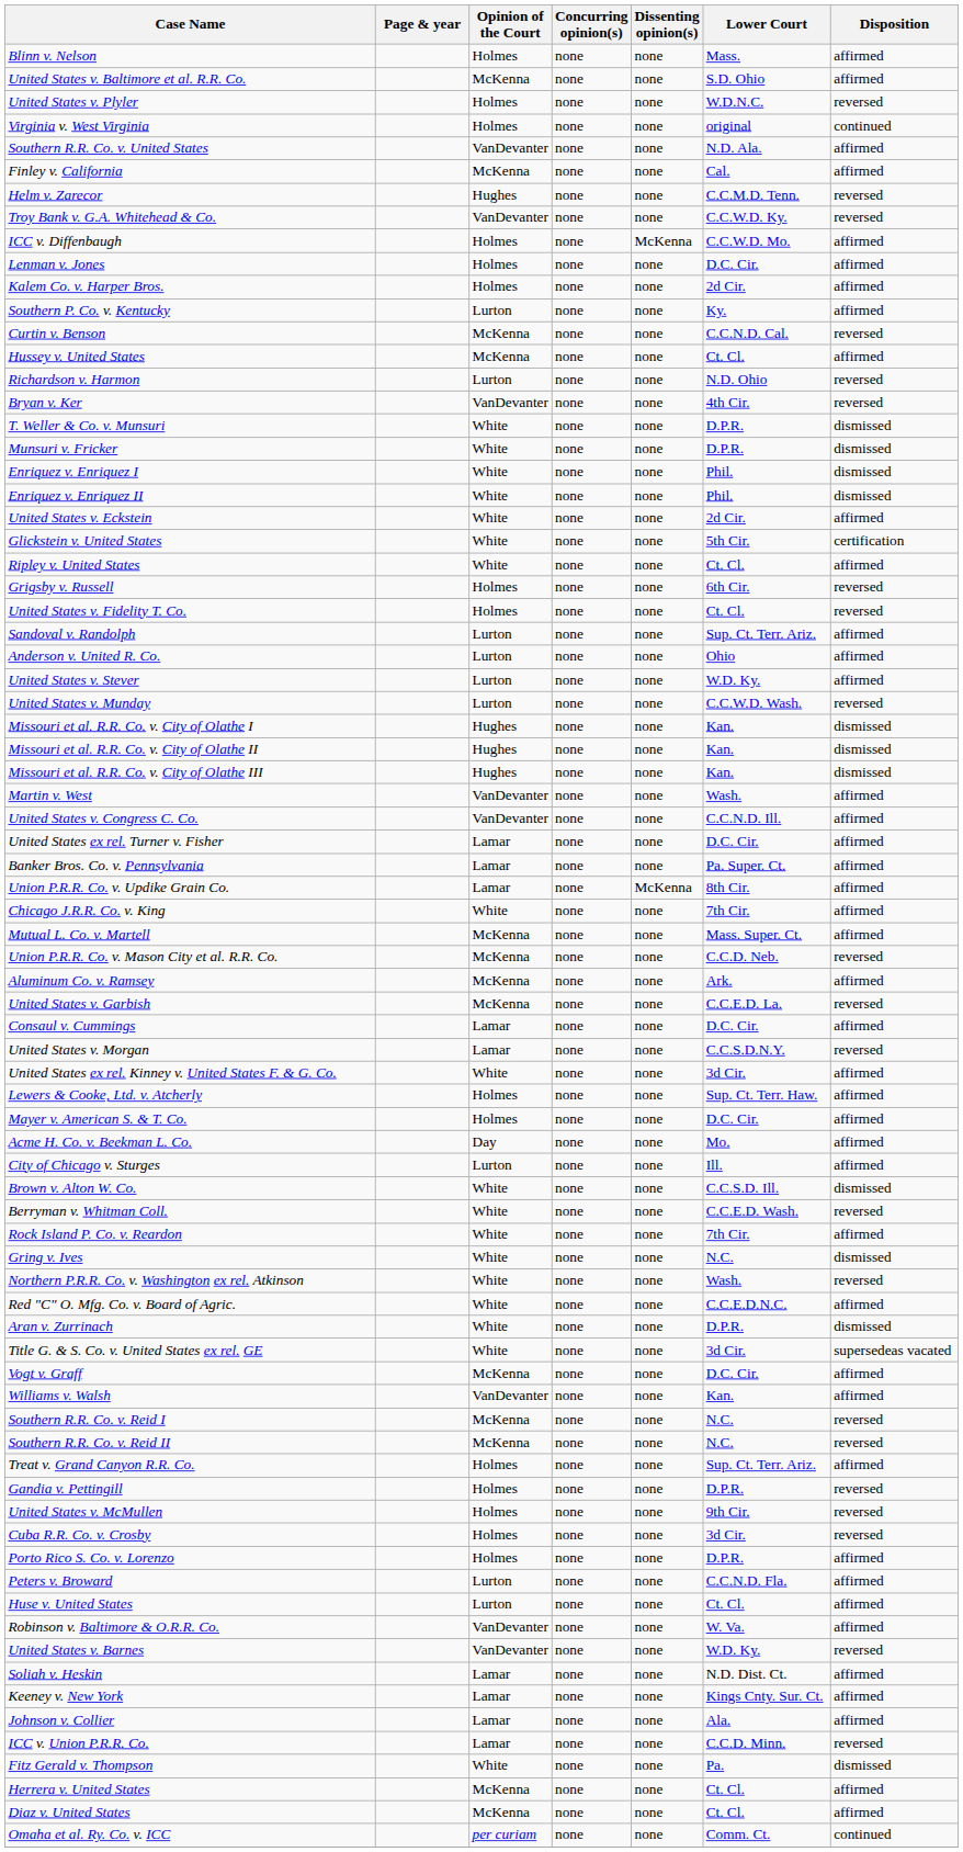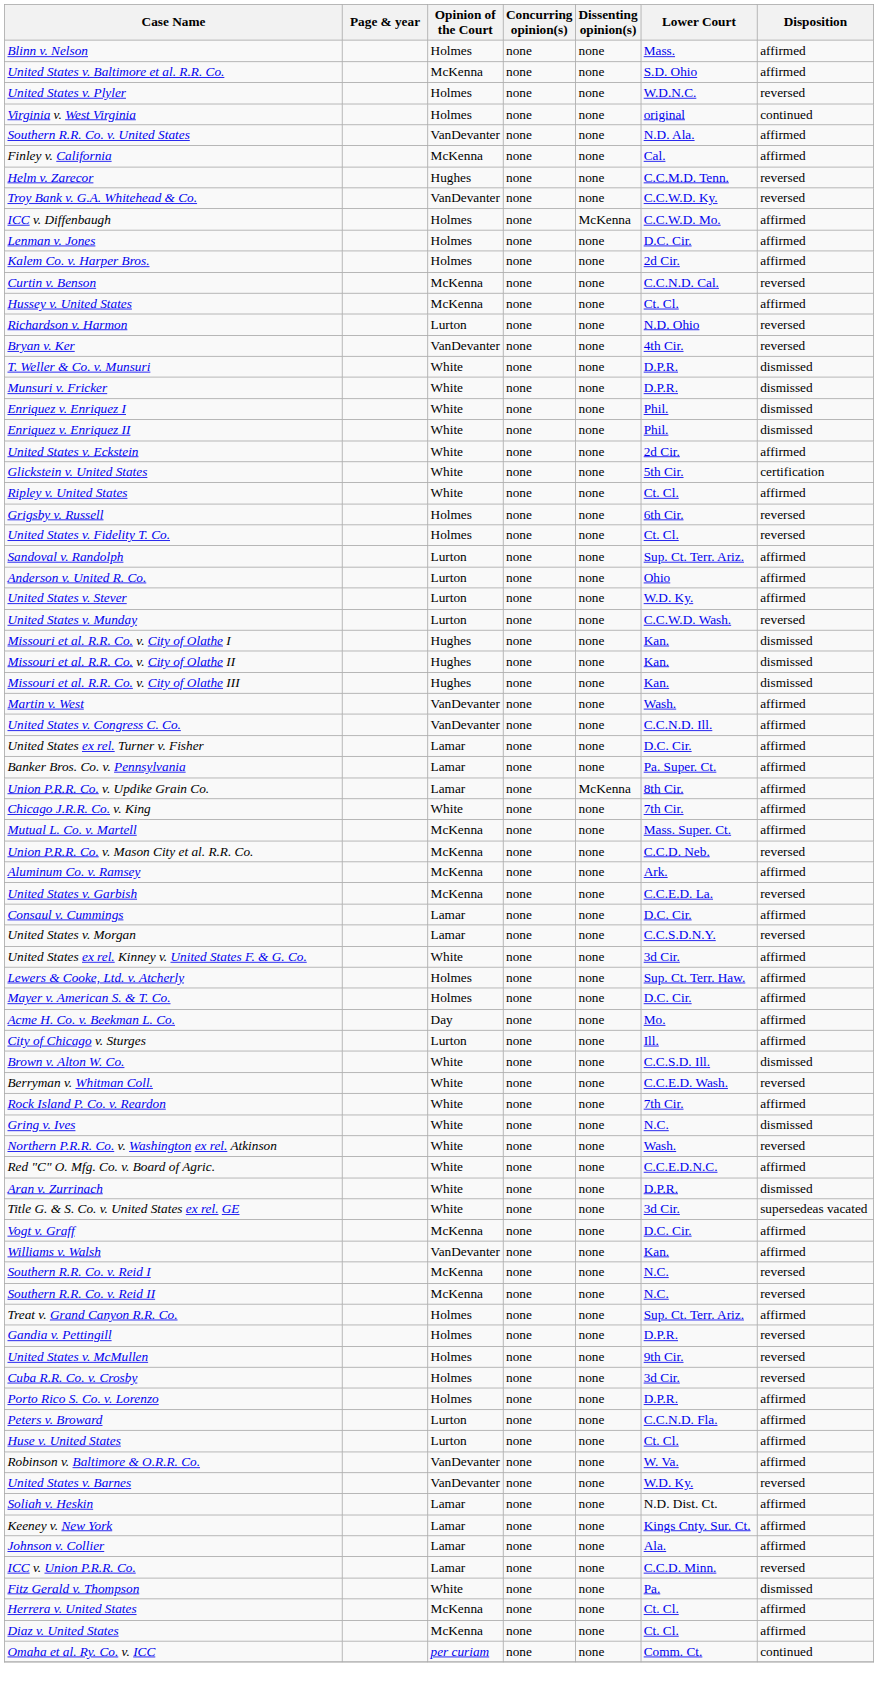 <table class="wikitable sortable">
 <tr>
 <th scope="col" style="width: 400px;">Case Name</th>
 <th scope="col" style="width: 95px;">Page & year</th>
 <th scope="col" style="width: 10px;">Opinion of the Court</th>
 <th scope="col" style="width: 10px;">Concurring opinion(s)</th>
 <th scope="col" style="width: 10px;">Dissenting opinion(s)</th>
 <th scope="col" style="width: 133px;">Lower Court</th>
 <th scope="col" style="width: 133px;">Disposition</th>
 </tr>
 <tr>
 <td><em><a href='#'>Blinn v. Nelson</a></em></td>
 <td align="right"></td>
 <td>Holmes</td>
 <td>none</td>
 <td>none</td>
 <td><a href='#'>Mass.</a></td>
 <td>affirmed</td>
 </tr>
 <tr>
 <td><em><a href='#'>United States v. Baltimore et al. R.R. Co.</a></em></td>
 <td align="right"></td>
 <td>McKenna</td>
 <td>none</td>
 <td>none</td>
 <td><a href='#'>S.D. Ohio</a></td>
 <td>affirmed</td>
 </tr>
 <tr>
 <td><em><a href='#'>United States v. Plyler</a></em></td>
 <td align="right"></td>
 <td>Holmes</td>
 <td>none</td>
 <td>none</td>
 <td><a href='#'>W.D.N.C.</a></td>
 <td>reversed</td>
 </tr>
 <tr>
 <td><em><a href='#'>Virginia</a> v. <a href='#'>West Virginia</a></em></td>
 <td align="right"></td>
 <td>Holmes</td>
 <td>none</td>
 <td>none</td>
 <td><a href='#'>original</a></td>
 <td>continued</td>
 </tr>
 <tr>
 <td><em><a href='#'>Southern R.R. Co. v. United States</a></em></td>
 <td align="right"></td>
 <td>VanDevanter</td>
 <td>none</td>
 <td>none</td>
 <td><a href='#'>N.D. Ala.</a></td>
 <td>affirmed</td>
 </tr>
 <tr>
 <td><em>Finley v. <a href='#'>California</a></em></td>
 <td align="right"></td>
 <td>McKenna</td>
 <td>none</td>
 <td>none</td>
 <td><a href='#'>Cal.</a></td>
 <td>affirmed</td>
 </tr>
 <tr>
 <td><em><a href='#'>Helm v. Zarecor</a></em></td>
 <td align="right"></td>
 <td>Hughes</td>
 <td>none</td>
 <td>none</td>
 <td><a href='#'>C.C.M.D. Tenn.</a></td>
 <td>reversed</td>
 </tr>
 <tr>
 <td><em><a href='#'>Troy Bank v. G.A. Whitehead & Co.</a></em></td>
 <td align="right"></td>
 <td>VanDevanter</td>
 <td>none</td>
 <td>none</td>
 <td><a href='#'>C.C.W.D. Ky.</a></td>
 <td>reversed</td>
 </tr>
 <tr>
 <td><em><a href='#'>ICC</a> v. Diffenbaugh</em></td>
 <td align="right"></td>
 <td>Holmes</td>
 <td>none</td>
 <td>McKenna</td>
 <td><a href='#'>C.C.W.D. Mo.</a></td>
 <td>affirmed</td>
 </tr>
 <tr>
 <td><em><a href='#'>Lenman v. Jones</a></em></td>
 <td align="right"></td>
 <td>Holmes</td>
 <td>none</td>
 <td>none</td>
 <td><a href='#'>D.C. Cir.</a></td>
 <td>affirmed</td>
 </tr>
 <tr>
 <td><em><a href='#'>Kalem Co. v. Harper Bros.</a></em></td>
 <td align="right"></td>
 <td>Holmes</td>
 <td>none</td>
 <td>none</td>
 <td><a href='#'>2d Cir.</a></td>
-<td>affirmed</td>
-</tr>
-<tr>
-<td><em><a href='#'>Southern P. Co.</a> v. <a href='#'>Kentucky</a></em></td>
-<td align="right"></td>
-<td>Lurton</td>
-<td>none</td>
-<td>none</td>
-<td><a href='#'>Ky.</a></td>
 <td>affirmed</td>
 </tr>
 <tr>
 <td><em><a href='#'>Curtin v. Benson</a></em></td>
 <td align="right"></td>
 <td>McKenna</td>
 <td>none</td>
 <td>none</td>
 <td><a href='#'>C.C.N.D. Cal.</a></td>
 <td>reversed</td>
 </tr>
 <tr>
 <td><em><a href='#'>Hussey v. United States</a></em></td>
 <td align="right"></td>
 <td>McKenna</td>
 <td>none</td>
 <td>none</td>
 <td><a href='#'>Ct. Cl.</a></td>
 <td>affirmed</td>
 </tr>
 <tr>
 <td><em><a href='#'>Richardson v. Harmon</a></em></td>
 <td align="right"></td>
 <td>Lurton</td>
 <td>none</td>
 <td>none</td>
 <td><a href='#'>N.D. Ohio</a></td>
 <td>reversed</td>
 </tr>
 <tr>
 <td><em><a href='#'>Bryan v. Ker</a></em></td>
 <td align="right"></td>
 <td>VanDevanter</td>
 <td>none</td>
 <td>none</td>
 <td><a href='#'>4th Cir.</a></td>
 <td>reversed</td>
 </tr>
 <tr>
 <td><em><a href='#'>T. Weller & Co. v. Munsuri</a></em></td>
 <td align="right"></td>
 <td>White</td>
 <td>none</td>
 <td>none</td>
 <td><a href='#'>D.P.R.</a></td>
 <td>dismissed</td>
 </tr>
 <tr>
 <td><em><a href='#'>Munsuri v. Fricker</a></em></td>
 <td align="right"></td>
 <td>White</td>
 <td>none</td>
 <td>none</td>
 <td><a href='#'>D.P.R.</a></td>
 <td>dismissed</td>
 </tr>
 <tr>
 <td><em><a href='#'>Enriquez v. Enriquez I</a></em></td>
 <td align="right"></td>
 <td>White</td>
 <td>none</td>
 <td>none</td>
 <td><a href='#'>Phil.</a></td>
 <td>dismissed</td>
 </tr>
 <tr>
 <td><em><a href='#'>Enriquez v. Enriquez II</a></em></td>
 <td align="right"></td>
 <td>White</td>
 <td>none</td>
 <td>none</td>
 <td><a href='#'>Phil.</a></td>
 <td>dismissed</td>
 </tr>
 <tr>
 <td><em><a href='#'>United States v. Eckstein</a></em></td>
 <td align="right"></td>
 <td>White</td>
 <td>none</td>
 <td>none</td>
 <td><a href='#'>2d Cir.</a></td>
 <td>affirmed</td>
 </tr>
 <tr>
 <td><em><a href='#'>Glickstein v. United States</a></em></td>
 <td align="right"></td>
 <td>White</td>
 <td>none</td>
 <td>none</td>
 <td><a href='#'>5th Cir.</a></td>
 <td>certification</td>
 </tr>
 <tr>
 <td><em><a href='#'>Ripley v. United States</a></em></td>
 <td align="right"></td>
 <td>White</td>
 <td>none</td>
 <td>none</td>
 <td><a href='#'>Ct. Cl.</a></td>
 <td>affirmed</td>
 </tr>
 <tr>
 <td><em><a href='#'>Grigsby v. Russell</a></em></td>
 <td align="right"></td>
 <td>Holmes</td>
 <td>none</td>
 <td>none</td>
 <td><a href='#'>6th Cir.</a></td>
 <td>reversed</td>
 </tr>
 <tr>
 <td><em><a href='#'>United States v. Fidelity T. Co.</a></em></td>
 <td align="right"></td>
 <td>Holmes</td>
 <td>none</td>
 <td>none</td>
 <td><a href='#'>Ct. Cl.</a></td>
 <td>reversed</td>
 </tr>
 <tr>
 <td><em><a href='#'>Sandoval v. Randolph</a></em></td>
 <td align="right"></td>
 <td>Lurton</td>
 <td>none</td>
 <td>none</td>
 <td><a href='#'>Sup. Ct. Terr. Ariz.</a></td>
 <td>affirmed</td>
 </tr>
 <tr>
 <td><em><a href='#'>Anderson v. United R. Co.</a></em></td>
 <td align="right"></td>
 <td>Lurton</td>
 <td>none</td>
 <td>none</td>
 <td><a href='#'>Ohio</a></td>
 <td>affirmed</td>
 </tr>
 <tr>
 <td><em><a href='#'>United States v. Stever</a></em></td>
 <td align="right"></td>
 <td>Lurton</td>
 <td>none</td>
 <td>none</td>
 <td><a href='#'>W.D. Ky.</a></td>
 <td>affirmed</td>
 </tr>
 <tr>
 <td><em><a href='#'>United States v. Munday</a></em></td>
 <td align="right"></td>
 <td>Lurton</td>
 <td>none</td>
 <td>none</td>
 <td><a href='#'>C.C.W.D. Wash.</a></td>
 <td>reversed</td>
 </tr>
 <tr>
 <td><em><a href='#'>Missouri et al. R.R. Co.</a> v. <a href='#'>City of Olathe</a> I</em></td>
 <td align="right"></td>
 <td>Hughes</td>
 <td>none</td>
 <td>none</td>
 <td><a href='#'>Kan.</a></td>
 <td>dismissed</td>
 </tr>
 <tr>
 <td><em><a href='#'>Missouri et al. R.R. Co.</a> v. <a href='#'>City of Olathe</a> II</em></td>
 <td align="right"></td>
 <td>Hughes</td>
 <td>none</td>
 <td>none</td>
 <td><a href='#'>Kan.</a></td>
 <td>dismissed</td>
 </tr>
 <tr>
 <td><em><a href='#'>Missouri et al. R.R. Co.</a> v. <a href='#'>City of Olathe</a> III</em></td>
 <td align="right"></td>
 <td>Hughes</td>
 <td>none</td>
 <td>none</td>
 <td><a href='#'>Kan.</a></td>
 <td>dismissed</td>
 </tr>
 <tr>
 <td><em><a href='#'>Martin v. West</a></em></td>
 <td align="right"></td>
 <td>VanDevanter</td>
 <td>none</td>
 <td>none</td>
 <td><a href='#'>Wash.</a></td>
 <td>affirmed</td>
 </tr>
 <tr>
 <td><em><a href='#'>United States v. Congress C. Co.</a></em></td>
 <td align="right"></td>
 <td>VanDevanter</td>
 <td>none</td>
 <td>none</td>
 <td><a href='#'>C.C.N.D. Ill.</a></td>
 <td>affirmed</td>
 </tr>
 <tr>
 <td><em>United States <a href='#'>ex rel.</a> Turner v. Fisher</em></td>
 <td align="right"></td>
 <td>Lamar</td>
 <td>none</td>
 <td>none</td>
 <td><a href='#'>D.C. Cir.</a></td>
 <td>affirmed</td>
 </tr>
 <tr>
 <td><em>Banker Bros. Co. v. <a href='#'>Pennsylvania</a></em></td>
 <td align="right"></td>
 <td>Lamar</td>
 <td>none</td>
 <td>none</td>
 <td><a href='#'>Pa. Super. Ct.</a></td>
 <td>affirmed</td>
 </tr>
 <tr>
 <td><em><a href='#'>Union P.R.R. Co.</a> v. Updike Grain Co.</em></td>
 <td align="right"></td>
 <td>Lamar</td>
 <td>none</td>
 <td>McKenna</td>
 <td><a href='#'>8th Cir.</a></td>
 <td>affirmed</td>
 </tr>
 <tr>
 <td><em><a href='#'>Chicago J.R.R. Co.</a> v. King</em></td>
 <td align="right"></td>
 <td>White</td>
 <td>none</td>
 <td>none</td>
 <td><a href='#'>7th Cir.</a></td>
 <td>affirmed</td>
 </tr>
 <tr>
 <td><em><a href='#'>Mutual L. Co. v. Martell</a></em></td>
 <td align="right"></td>
 <td>McKenna</td>
 <td>none</td>
 <td>none</td>
 <td><a href='#'>Mass. Super. Ct.</a></td>
 <td>affirmed</td>
 </tr>
 <tr>
 <td><em><a href='#'>Union P.R.R. Co.</a> v. Mason City et al. R.R. Co.</em></td>
 <td align="right"></td>
 <td>McKenna</td>
 <td>none</td>
 <td>none</td>
 <td><a href='#'>C.C.D. Neb.</a></td>
 <td>reversed</td>
 </tr>
 <tr>
 <td><em><a href='#'>Aluminum Co. v. Ramsey</a></em></td>
 <td align="right"></td>
 <td>McKenna</td>
 <td>none</td>
 <td>none</td>
 <td><a href='#'>Ark.</a></td>
 <td>affirmed</td>
 </tr>
 <tr>
 <td><em><a href='#'>United States v. Garbish</a></em></td>
 <td align="right"></td>
 <td>McKenna</td>
 <td>none</td>
 <td>none</td>
 <td><a href='#'>C.C.E.D. La.</a></td>
 <td>reversed</td>
 </tr>
 <tr>
 <td><em><a href='#'>Consaul v. Cummings</a></em></td>
 <td align="right"></td>
 <td>Lamar</td>
 <td>none</td>
 <td>none</td>
 <td><a href='#'>D.C. Cir.</a></td>
 <td>affirmed</td>
 </tr>
 <tr>
 <td><em>United States v. Morgan</em></td>
 <td align="right"></td>
 <td>Lamar</td>
 <td>none</td>
 <td>none</td>
 <td><a href='#'>C.C.S.D.N.Y.</a></td>
 <td>reversed</td>
 </tr>
 <tr>
 <td><em>United States <a href='#'>ex rel.</a> Kinney v. <a href='#'>United States F. & G. Co.</a></em></td>
 <td align="right"></td>
 <td>White</td>
 <td>none</td>
 <td>none</td>
 <td><a href='#'>3d Cir.</a></td>
 <td>affirmed</td>
 </tr>
 <tr>
 <td><em><a href='#'>Lewers & Cooke, Ltd. v. Atcherly</a></em></td>
 <td align="right"></td>
 <td>Holmes</td>
 <td>none</td>
 <td>none</td>
 <td><a href='#'>Sup. Ct. Terr. Haw.</a></td>
 <td>affirmed</td>
 </tr>
 <tr>
 <td><em><a href='#'>Mayer v. American S. & T. Co.</a></em></td>
 <td align="right"></td>
 <td>Holmes</td>
 <td>none</td>
 <td>none</td>
 <td><a href='#'>D.C. Cir.</a></td>
 <td>affirmed</td>
 </tr>
 <tr>
 <td><em><a href='#'>Acme H. Co. v. Beekman L. Co.</a></em></td>
 <td align="right"></td>
 <td>Day</td>
 <td>none</td>
 <td>none</td>
 <td><a href='#'>Mo.</a></td>
 <td>affirmed</td>
 </tr>
 <tr>
 <td><em><a href='#'>City of Chicago</a> v. Sturges</em></td>
 <td align="right"></td>
 <td>Lurton</td>
 <td>none</td>
 <td>none</td>
 <td><a href='#'>Ill.</a></td>
 <td>affirmed</td>
 </tr>
 <tr>
 <td><em><a href='#'>Brown v. Alton W. Co.</a></em></td>
 <td align="right"></td>
 <td>White</td>
 <td>none</td>
 <td>none</td>
 <td><a href='#'>C.C.S.D. Ill.</a></td>
 <td>dismissed</td>
 </tr>
 <tr>
 <td><em>Berryman v. <a href='#'>Whitman Coll.</a></em></td>
 <td align="right"></td>
 <td>White</td>
 <td>none</td>
 <td>none</td>
 <td><a href='#'>C.C.E.D. Wash.</a></td>
 <td>reversed</td>
 </tr>
 <tr>
 <td><em><a href='#'>Rock Island P. Co. v. Reardon</a></em></td>
 <td align="right"></td>
 <td>White</td>
 <td>none</td>
 <td>none</td>
 <td><a href='#'>7th Cir.</a></td>
 <td>affirmed</td>
 </tr>
 <tr>
 <td><em><a href='#'>Gring v. Ives</a></em></td>
 <td align="right"></td>
 <td>White</td>
 <td>none</td>
 <td>none</td>
 <td><a href='#'>N.C.</a></td>
 <td>dismissed</td>
 </tr>
 <tr>
 <td><em><a href='#'>Northern P.R.R. Co.</a> v. <a href='#'>Washington</a> <a href='#'>ex rel.</a> Atkinson</em></td>
 <td align="right"></td>
 <td>White</td>
 <td>none</td>
 <td>none</td>
 <td><a href='#'>Wash.</a></td>
 <td>reversed</td>
 </tr>
 <tr>
 <td><em>Red "C" O. Mfg. Co. v. Board of Agric.</em></td>
 <td align="right"></td>
 <td>White</td>
 <td>none</td>
 <td>none</td>
 <td><a href='#'>C.C.E.D.N.C.</a></td>
 <td>affirmed</td>
 </tr>
 <tr>
 <td><em><a href='#'>Aran v. Zurrinach</a></em></td>
 <td align="right"></td>
 <td>White</td>
 <td>none</td>
 <td>none</td>
 <td><a href='#'>D.P.R.</a></td>
 <td>dismissed</td>
 </tr>
 <tr>
 <td><em>Title G. & S. Co. v. United States <a href='#'>ex rel.</a> <a href='#'>GE</a></em></td>
 <td align="right"></td>
 <td>White</td>
 <td>none</td>
 <td>none</td>
 <td><a href='#'>3d Cir.</a></td>
 <td>supersedeas vacated</td>
 </tr>
 <tr>
 <td><em><a href='#'>Vogt v. Graff</a></em></td>
 <td align="right"></td>
 <td>McKenna</td>
 <td>none</td>
 <td>none</td>
 <td><a href='#'>D.C. Cir.</a></td>
 <td>affirmed</td>
 </tr>
 <tr>
 <td><em><a href='#'>Williams v. Walsh</a></em></td>
 <td align="right"></td>
 <td>VanDevanter</td>
 <td>none</td>
 <td>none</td>
 <td><a href='#'>Kan.</a></td>
 <td>affirmed</td>
 </tr>
 <tr>
 <td><em><a href='#'>Southern R.R. Co. v. Reid I</a></em></td>
 <td align="right"></td>
 <td>McKenna</td>
 <td>none</td>
 <td>none</td>
 <td><a href='#'>N.C.</a></td>
 <td>reversed</td>
 </tr>
 <tr>
 <td><em><a href='#'>Southern R.R. Co. v. Reid II</a></em></td>
 <td align="right"></td>
 <td>McKenna</td>
 <td>none</td>
 <td>none</td>
 <td><a href='#'>N.C.</a></td>
 <td>reversed</td>
 </tr>
 <tr>
 <td><em>Treat v. <a href='#'>Grand Canyon R.R. Co.</a></em></td>
 <td align="right"></td>
 <td>Holmes</td>
 <td>none</td>
 <td>none</td>
 <td><a href='#'>Sup. Ct. Terr. Ariz.</a></td>
 <td>affirmed</td>
 </tr>
 <tr>
 <td><em><a href='#'>Gandia v. Pettingill</a></em></td>
 <td align="right"></td>
 <td>Holmes</td>
 <td>none</td>
 <td>none</td>
 <td><a href='#'>D.P.R.</a></td>
 <td>reversed</td>
 </tr>
 <tr>
 <td><em><a href='#'>United States v. McMullen</a></em></td>
 <td align="right"></td>
 <td>Holmes</td>
 <td>none</td>
 <td>none</td>
 <td><a href='#'>9th Cir.</a></td>
 <td>reversed</td>
 </tr>
 <tr>
 <td><em><a href='#'>Cuba R.R. Co. v. Crosby</a></em></td>
 <td align="right"></td>
 <td>Holmes</td>
 <td>none</td>
 <td>none</td>
 <td><a href='#'>3d Cir.</a></td>
 <td>reversed</td>
 </tr>
 <tr>
 <td><em><a href='#'>Porto Rico S. Co. v. Lorenzo</a></em></td>
 <td align="right"></td>
 <td>Holmes</td>
 <td>none</td>
 <td>none</td>
 <td><a href='#'>D.P.R.</a></td>
 <td>affirmed</td>
 </tr>
 <tr>
 <td><em><a href='#'>Peters v. Broward</a></em></td>
 <td align="right"></td>
 <td>Lurton</td>
 <td>none</td>
 <td>none</td>
 <td><a href='#'>C.C.N.D. Fla.</a></td>
 <td>affirmed</td>
 </tr>
 <tr>
 <td><em><a href='#'>Huse v. United States</a></em></td>
 <td align="right"></td>
 <td>Lurton</td>
 <td>none</td>
 <td>none</td>
 <td><a href='#'>Ct. Cl.</a></td>
 <td>affirmed</td>
 </tr>
 <tr>
 <td><em>Robinson v. <a href='#'>Baltimore & O.R.R. Co.</a></em></td>
 <td align="right"></td>
 <td>VanDevanter</td>
 <td>none</td>
 <td>none</td>
 <td><a href='#'>W. Va.</a></td>
 <td>affirmed</td>
 </tr>
 <tr>
 <td><em><a href='#'>United States v. Barnes</a></em></td>
 <td align="right"></td>
 <td>VanDevanter</td>
 <td>none</td>
 <td>none</td>
 <td><a href='#'>W.D. Ky.</a></td>
 <td>reversed</td>
 </tr>
 <tr>
 <td><em><a href='#'>Soliah v. Heskin</a></em></td>
 <td align="right"></td>
 <td>Lamar</td>
 <td>none</td>
 <td>none</td>
 <td>N.D. Dist. Ct.</td>
 <td>affirmed</td>
 </tr>
 <tr>
 <td><em>Keeney v. <a href='#'>New York</a></em></td>
 <td align="right"></td>
 <td>Lamar</td>
 <td>none</td>
 <td>none</td>
 <td><a href='#'>Kings Cnty. Sur. Ct.</a></td>
 <td>affirmed</td>
 </tr>
 <tr>
 <td><em><a href='#'>Johnson v. Collier</a></em></td>
 <td align="right"></td>
 <td>Lamar</td>
 <td>none</td>
 <td>none</td>
 <td><a href='#'>Ala.</a></td>
 <td>affirmed</td>
 </tr>
 <tr>
 <td><em><a href='#'>ICC</a> v. <a href='#'>Union P.R.R. Co.</a></em></td>
 <td align="right"></td>
 <td>Lamar</td>
 <td>none</td>
 <td>none</td>
 <td><a href='#'>C.C.D. Minn.</a></td>
 <td>reversed</td>
 </tr>
 <tr>
 <td><em><a href='#'>Fitz Gerald v. Thompson</a></em></td>
 <td align="right"></td>
 <td>White</td>
 <td>none</td>
 <td>none</td>
 <td><a href='#'>Pa.</a></td>
 <td>dismissed</td>
 </tr>
 <tr>
 <td><em><a href='#'>Herrera v. United States</a></em></td>
 <td align="right"></td>
 <td>McKenna</td>
 <td>none</td>
 <td>none</td>
 <td><a href='#'>Ct. Cl.</a></td>
 <td>affirmed</td>
 </tr>
 <tr>
 <td><em><a href='#'>Diaz v. United States</a></em></td>
 <td align="right"></td>
 <td>McKenna</td>
 <td>none</td>
 <td>none</td>
 <td><a href='#'>Ct. Cl.</a></td>
 <td>affirmed</td>
 </tr>
 <tr>
 <td><em><a href='#'>Omaha et al. Ry. Co.</a> v. <a href='#'>ICC</a></em></td>
 <td align="right"></td>
 <td><em><a href='#'>per curiam</a></em></td>
 <td>none</td>
 <td>none</td>
 <td><a href='#'>Comm. Ct.</a></td>
 <td>continued</td>
 </tr>
 <tr>
 </tr>
 </table>
